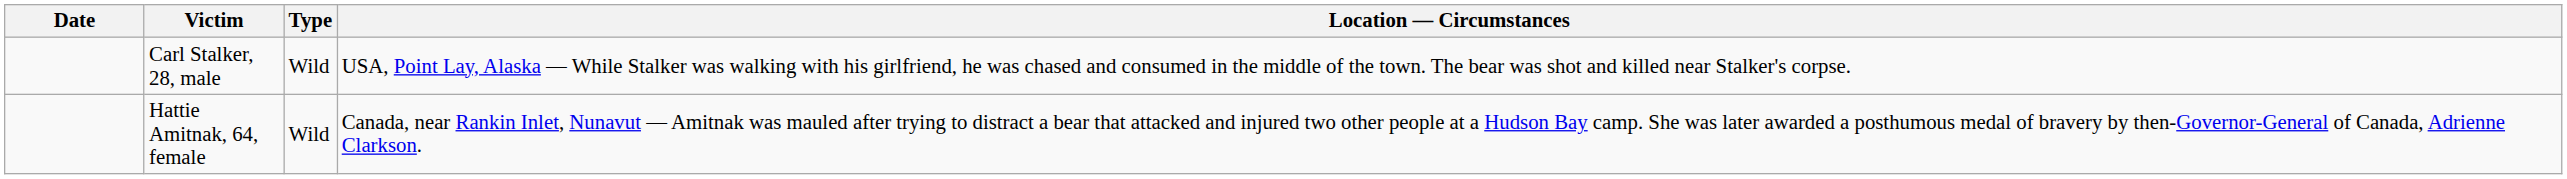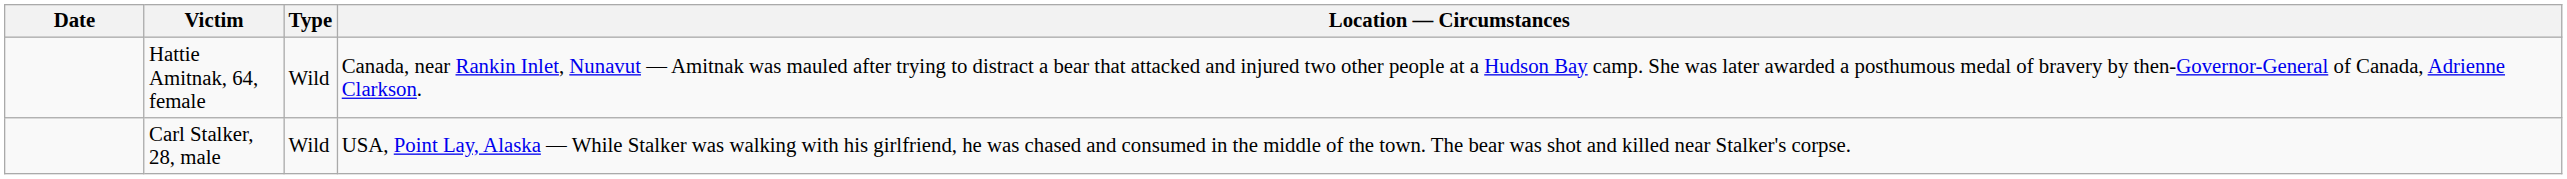 <table class="wikitable">
 <tr>
 <th style="width:100px;">Date</th>
 <th style="width:100px;">Victim</th>
 <th class="unsortable">Type</th>
 <th class=unsortable>Location — Circumstances</th>
 </tr>
 <tr>
 <td></td>
+<td>Hattie Amitnak, 64, female</td>
+<td>Wild</td>
+<td>Canada, near <a href='#'>Rankin Inlet</a>, <a href='#'>Nunavut</a> — Amitnak was mauled after trying to distract a bear that attacked and injured two other people at a <a href='#'>Hudson Bay</a> camp. She was later awarded a posthumous medal of bravery by then-<a href='#'>Governor-General</a> of Canada, <a href='#'>Adrienne Clarkson</a>.</td>
+</tr>
+<tr>
+<td></td>
 <td>Carl Stalker, 28, male</td>
 <td>Wild</td>
 <td>USA, <a href='#'>Point Lay, Alaska</a> — While Stalker was walking with his girlfriend, he was chased and consumed in the middle of the town. The bear was shot and killed near Stalker's corpse.</td>
 </tr>
-<tr>
-<td></td>
-<td>Hattie Amitnak, 64, female</td>
-<td>Wild</td>
-<td>Canada, near <a href='#'>Rankin Inlet</a>, <a href='#'>Nunavut</a> — Amitnak was mauled after trying to distract a bear that attacked and injured two other people at a <a href='#'>Hudson Bay</a> camp. She was later awarded a posthumous medal of bravery by then-<a href='#'>Governor-General</a> of Canada, <a href='#'>Adrienne Clarkson</a>.</td>
-</tr>
 </table>
